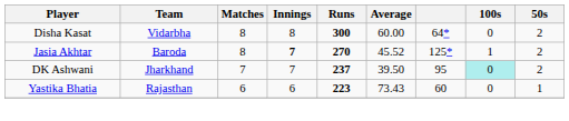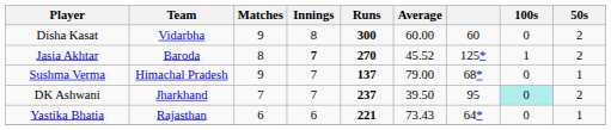 <table class="wikitable" style="text-align:center;">
 <tr>
 <th width=150>Player</th>
 <th width=125>Team</th>
 <th width=60>Matches</th>
 <th width=60>Innings</th>
 <th width=60>Runs</th>
 <th width=60>Average</th>
 <th width=60></th>
 <th width=60>100s</th>
 <th width=60>50s</th>
 </tr>
 <tr>
 <td>Disha Kasat</td>
 <td><a href='#'>Vidarbha</a></td>
-<td>8</td>
+<td>9</td>
 <td>8</td>
 <td><strong>300</strong></td>
 <td>60.00</td>
-<td>64<a href='#'>*</a></td>
+<td>60</td>
 <td>0</td>
 <td>2</td>
 </tr>
 <tr>
 <td><a href='#'>Jasia Akhtar</a></td>
 <td><a href='#'>Baroda</a></td>
 <td>8</td>
 <td><strong>7</strong></td>
 <td><strong>270</strong></td>
 <td>45.52</td>
 <td>125<a href='#'>*</a></td>
 <td>1</td>
 <td>2</td>
+</tr>
+<tr>
+<td><a href='#'>Sushma Verma</a></td>
+<td><a href='#'>Himachal Pradesh</a></td>
+<td>9</td>
+<td>7</td>
+<td><strong>137</strong></td>
+<td>79.00</td>
+<td>68<a href='#'>*</a></td>
+<td>0</td>
+<td>1</td>
 </tr>
 <tr>
 <td>DK Ashwani</td>
 <td><a href='#'>Jharkhand</a></td>
 <td>7</td>
 <td>7</td>
 <td><strong>237</strong></td>
 <td>39.50</td>
 <td>95</td>
 <td style="background: paleturquoise;">0</td>
 <td>2</td>
 </tr>
 <tr>
 <td><a href='#'>Yastika Bhatia</a></td>
 <td><a href='#'>Rajasthan</a></td>
 <td>6</td>
 <td>6</td>
-<td><strong>223</strong></td>
+<td><strong>221</strong></td>
 <td>73.43</td>
-<td>60</td>
+<td>64<a href='#'>*</a></td>
 <td>0</td>
 <td>1</td>
 </tr>
 <tr>
 </tr>
 </table>
